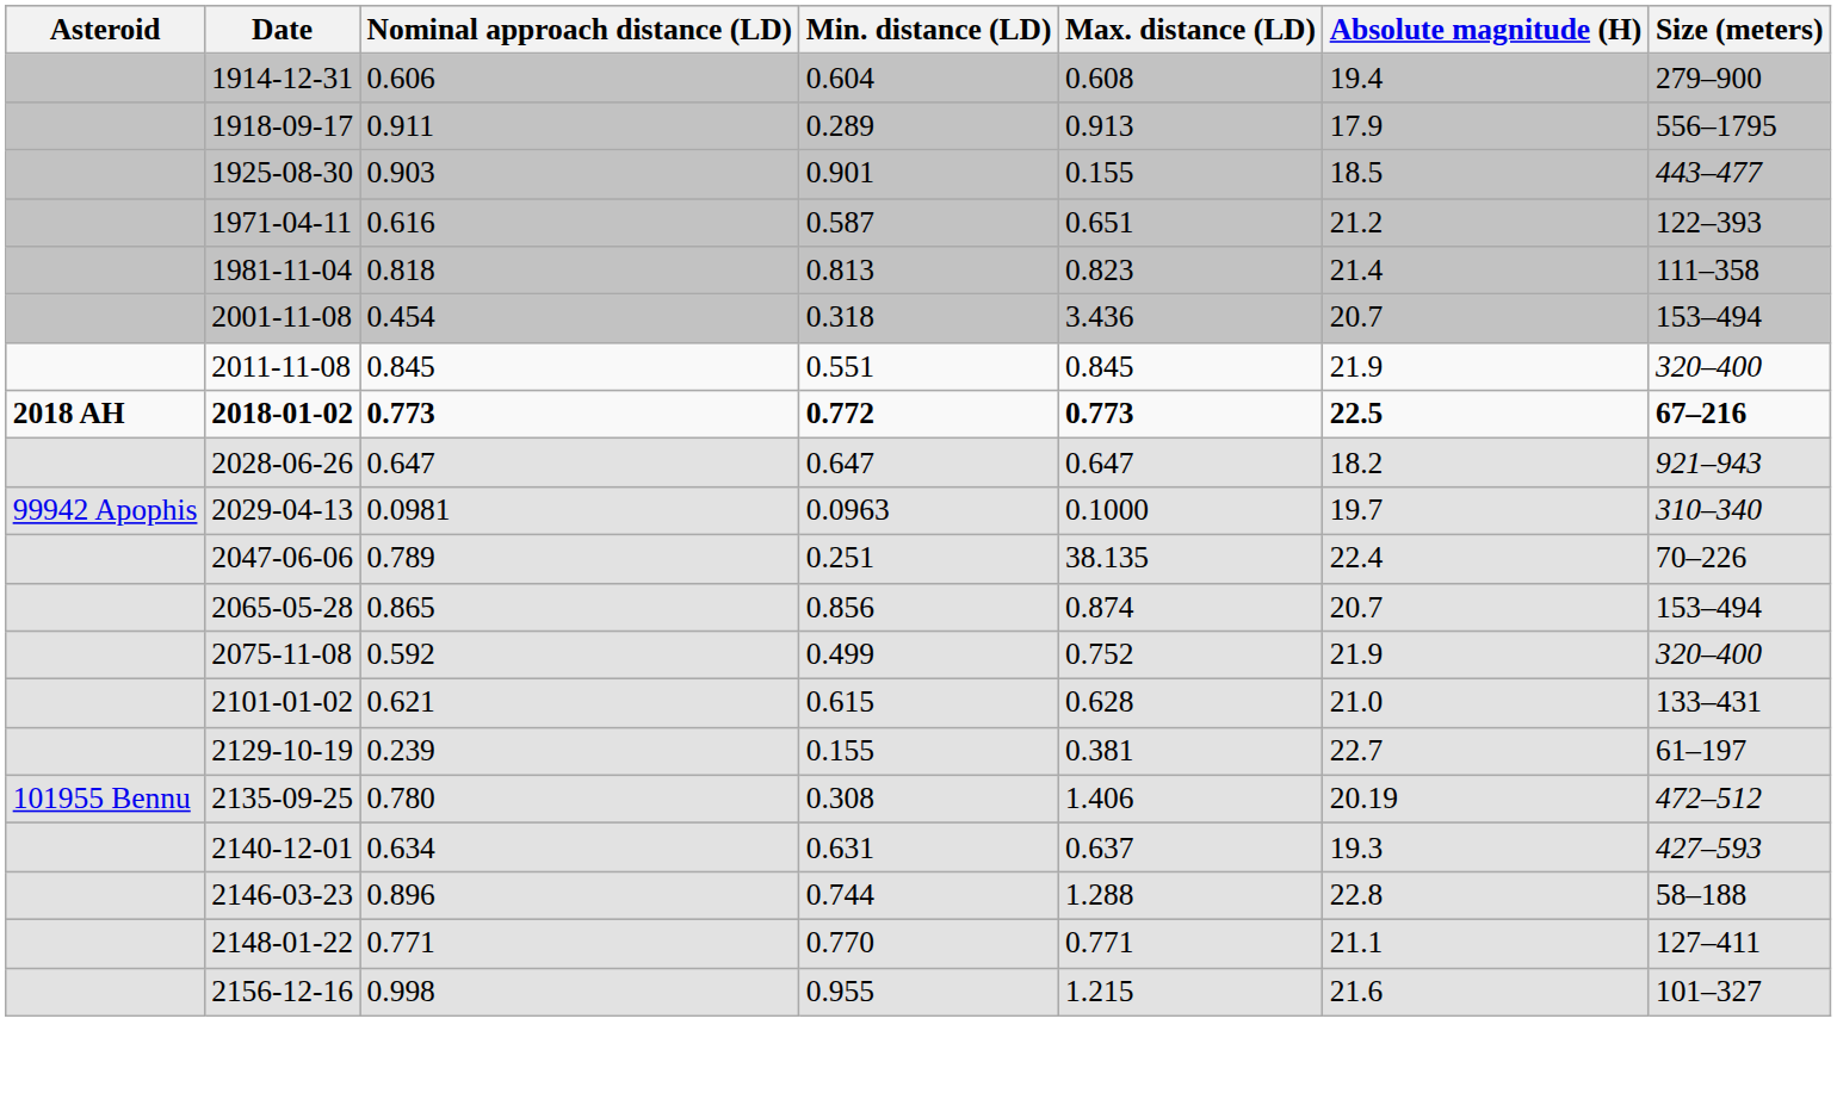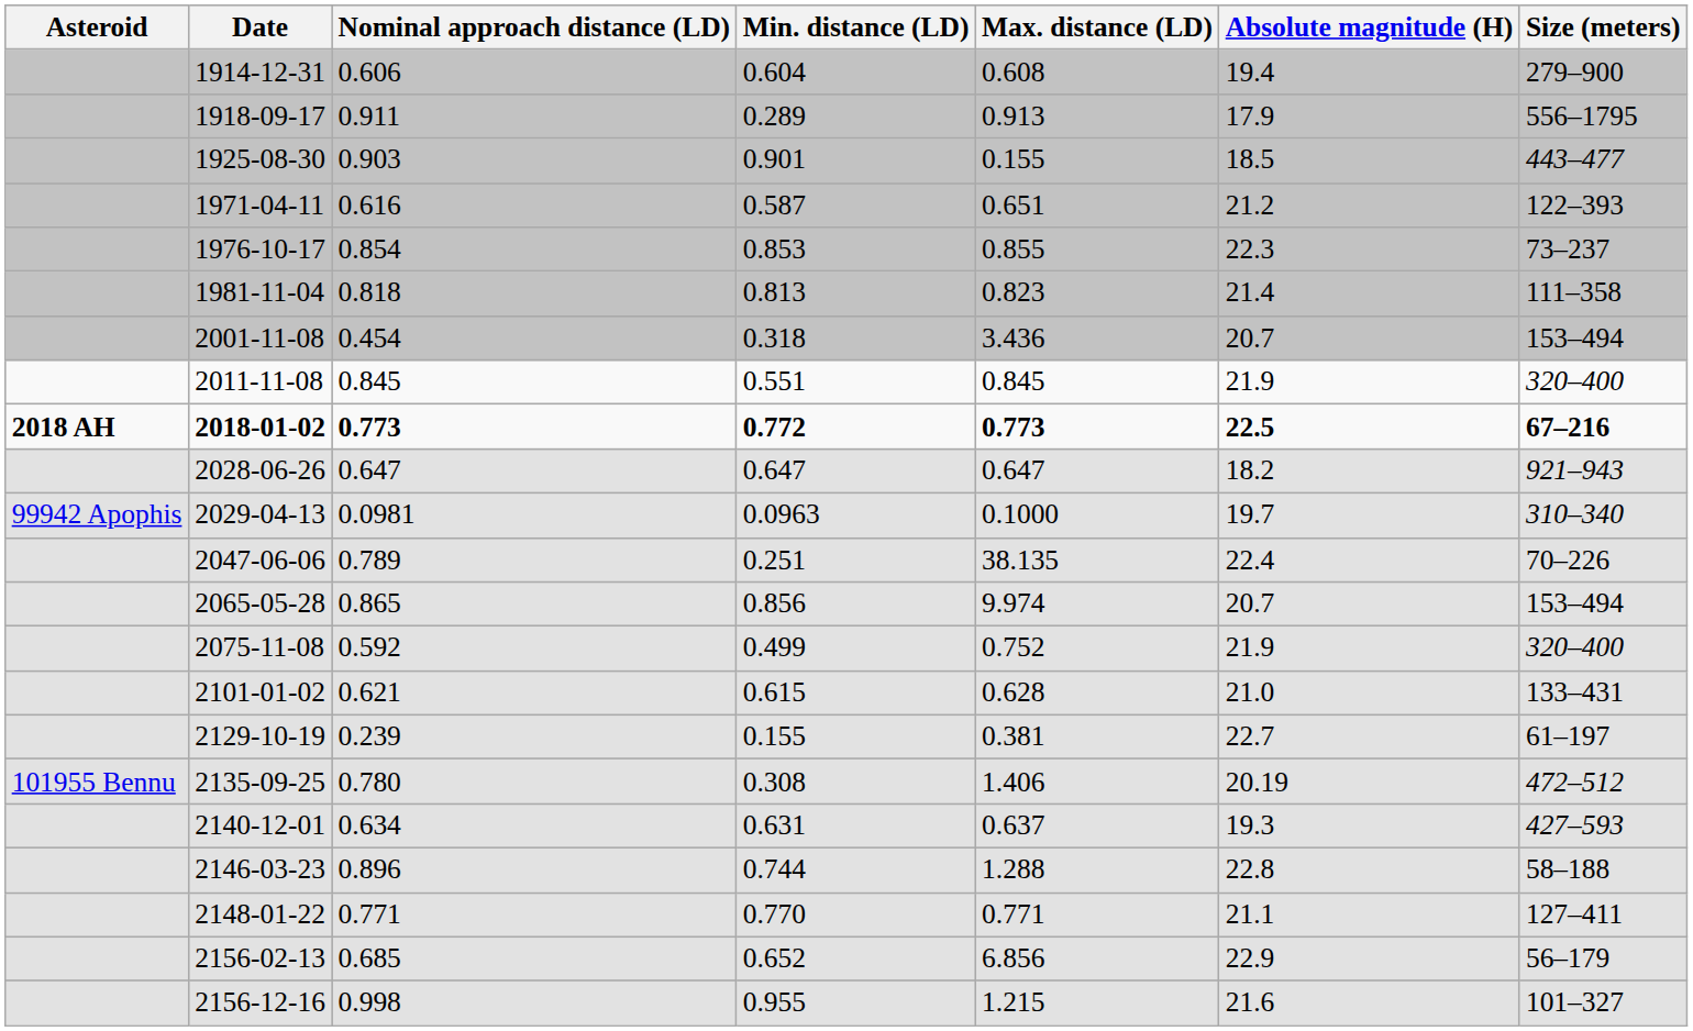 <table class="wikitable collapsible collapsed sortable">
 <tr>
 <th>Asteroid</th>
 <th>Date</th>
 <th>Nominal approach distance (LD)</th>
 <th>Min. distance (LD)</th>
 <th>Max. distance (LD)</th>
 <th><a href='#'>Absolute magnitude</a> (H)</th>
 <th>Size (meters)</th>
 </tr>
 <tr bgcolor=#c2c2c2>
 <td></td>
 <td>1914-12-31</td>
 <td>0.606</td>
 <td>0.604</td>
 <td>0.608</td>
 <td>19.4</td>
 <td>279–900</td>
 </tr>
 <tr bgcolor=#c2c2c2>
 <td></td>
 <td>1918-09-17</td>
 <td>0.911</td>
 <td>0.289</td>
 <td>0.913</td>
 <td>17.9</td>
 <td>556–1795</td>
 </tr>
 <tr bgcolor=#c2c2c2>
 <td></td>
 <td>1925-08-30</td>
 <td>0.903</td>
 <td>0.901</td>
 <td>0.155</td>
 <td>18.5</td>
 <td><em>443–477</em></td>
 </tr>
 <tr bgcolor=#c2c2c2>
 <td></td>
 <td>1971-04-11</td>
 <td>0.616</td>
 <td>0.587</td>
 <td>0.651</td>
 <td>21.2</td>
 <td>122–393</td>
+</tr>
+<tr bgcolor=#c2c2c2>
+<td></td>
+<td>1976-10-17</td>
+<td>0.854</td>
+<td>0.853</td>
+<td>0.855</td>
+<td>22.3</td>
+<td>73–237</td>
 </tr>
 <tr bgcolor=#c2c2c2>
 <td></td>
 <td>1981-11-04</td>
 <td>0.818</td>
 <td>0.813</td>
 <td>0.823</td>
 <td>21.4</td>
 <td>111–358</td>
 </tr>
 <tr bgcolor=#c2c2c2>
 <td></td>
 <td>2001-11-08</td>
 <td>0.454</td>
 <td>0.318</td>
 <td>3.436</td>
 <td>20.7</td>
 <td>153–494</td>
 </tr>
 <tr>
 <td></td>
 <td>2011-11-08</td>
 <td>0.845</td>
 <td>0.551</td>
 <td>0.845</td>
 <td>21.9</td>
 <td><em>320–400</em></td>
 </tr>
 <tr>
 <td><strong>2018 AH </strong></td>
 <td><strong>2018-01-02</strong></td>
 <td><strong>0.773</strong></td>
 <td><strong>0.772</strong></td>
 <td><strong>0.773</strong></td>
 <td><strong>22.5</strong></td>
 <td><strong>67–216</strong></td>
 </tr>
 <tr bgcolor=#e2e2e2>
 <td></td>
 <td>2028-06-26</td>
 <td>0.647</td>
 <td>0.647</td>
 <td>0.647</td>
 <td>18.2</td>
 <td><em>921–943</em></td>
 </tr>
 <tr bgcolor=#e2e2e2>
 <td><a href='#'>99942 Apophis</a></td>
 <td>2029-04-13</td>
 <td>0.0981</td>
 <td>0.0963</td>
 <td>0.1000</td>
 <td>19.7</td>
 <td><em>310–340</em></td>
 </tr>
 <tr bgcolor=#e2e2e2>
 <td></td>
 <td>2047-06-06</td>
 <td>0.789</td>
 <td>0.251</td>
 <td>38.135</td>
 <td>22.4</td>
 <td>70–226</td>
 </tr>
 <tr bgcolor=#e2e2e2>
 <td></td>
 <td>2065-05-28</td>
 <td>0.865</td>
 <td>0.856</td>
-<td>0.874</td>
+<td>9.974</td>
 <td>20.7</td>
 <td>153–494</td>
 </tr>
 <tr bgcolor=#e2e2e2>
 <td></td>
 <td>2075-11-08</td>
 <td>0.592</td>
 <td>0.499</td>
 <td>0.752</td>
 <td>21.9</td>
 <td><em>320–400</em></td>
 </tr>
 <tr bgcolor=#e2e2e2>
 <td></td>
 <td>2101-01-02</td>
 <td>0.621</td>
 <td>0.615</td>
 <td>0.628</td>
 <td>21.0</td>
 <td>133–431</td>
 </tr>
 <tr bgcolor=#e2e2e2>
 <td></td>
 <td>2129-10-19</td>
 <td>0.239</td>
 <td>0.155</td>
 <td>0.381</td>
 <td>22.7</td>
 <td>61–197</td>
 </tr>
 <tr bgcolor=#e2e2e2>
 <td><a href='#'>101955 Bennu</a></td>
 <td>2135-09-25</td>
 <td>0.780</td>
 <td>0.308</td>
 <td>1.406</td>
 <td>20.19</td>
 <td><em>472–512</em></td>
 </tr>
 <tr bgcolor=#e2e2e2>
 <td></td>
 <td>2140-12-01</td>
 <td>0.634</td>
 <td>0.631</td>
 <td>0.637</td>
 <td>19.3</td>
 <td><em>427–593</em></td>
 </tr>
 <tr bgcolor=#e2e2e2>
 <td></td>
 <td>2146-03-23</td>
 <td>0.896</td>
 <td>0.744</td>
 <td>1.288</td>
 <td>22.8</td>
 <td>58–188</td>
 </tr>
 <tr bgcolor=#e2e2e2>
 <td></td>
 <td>2148-01-22</td>
 <td>0.771</td>
 <td>0.770</td>
 <td>0.771</td>
 <td>21.1</td>
 <td>127–411</td>
 </tr>
 <tr bgcolor=#e2e2e2>
 <td></td>
+<td>2156-02-13</td>
+<td>0.685</td>
+<td>0.652</td>
+<td>6.856</td>
+<td>22.9</td>
+<td>56–179</td>
+</tr>
+<tr bgcolor=#e2e2e2>
+<td></td>
 <td>2156-12-16</td>
 <td>0.998</td>
 <td>0.955</td>
 <td>1.215</td>
 <td>21.6</td>
 <td>101–327</td>
 </tr>
 </table>
